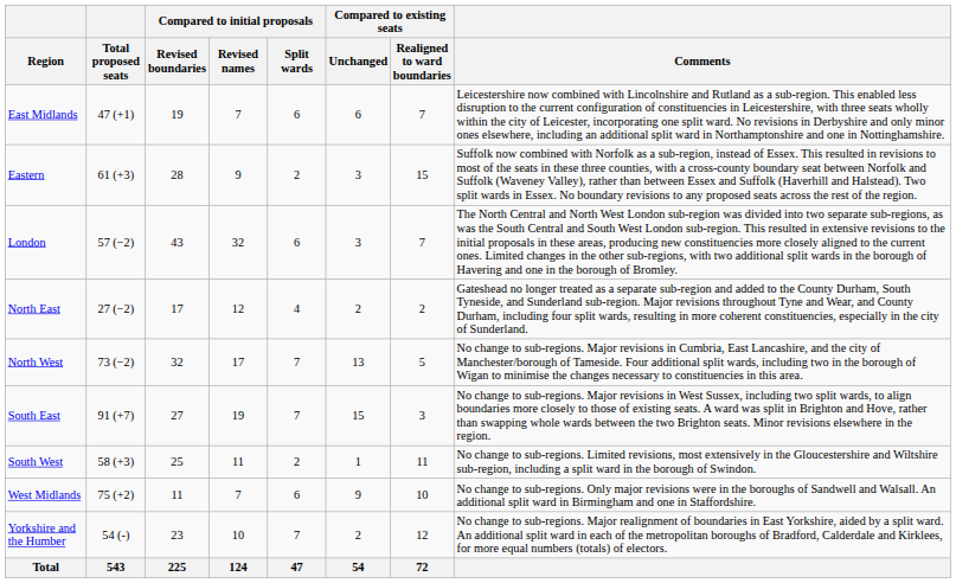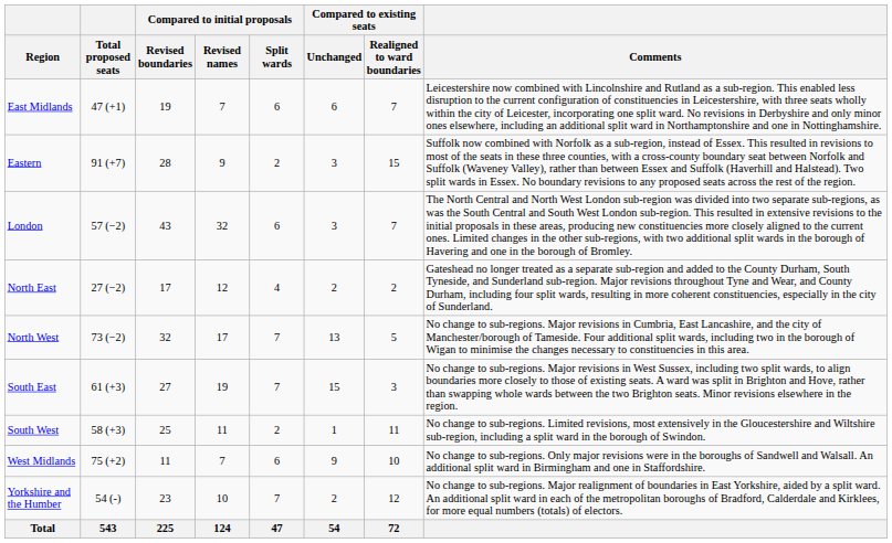 <table class="wikitable sortable">
 <tr>
 <th></th>
 <th></th>
 <th colspan="3">Compared to initial proposals</th>
 <th colspan="2">Compared to existing seats</th>
 <th></th>
 </tr>
 <tr>
 <th width=100>Region</th>
 <th width=70>Total<br>proposed<br>seats</th>
 <th width=70>Revised<br>boundaries</th>
 <th width=70>Revised<br>names</th>
 <th width=70>Split<br>wards</th>
 <th width=70>Unchanged</th>
 <th width=70>Realigned<br>to ward<br>boundaries</th>
 <th class=unsortable>Comments</th>
 </tr>
 <tr>
 <td><a href='#'>East Midlands</a></td>
 <td align="center">47 (+1)</td>
 <td align="center">19</td>
 <td align="center">7</td>
 <td align="center">6</td>
 <td align="center">6</td>
 <td align="center">7</td>
 <td>Leicestershire now combined with Lincolnshire and Rutland as a sub-region. This enabled less disruption to the current configuration of constituencies in Leicestershire, with three seats wholly within the city of Leicester, incorporating one split ward. No revisions in Derbyshire and only minor ones elsewhere, including an additional split ward in Northamptonshire and one in Nottinghamshire.</td>
 </tr>
 <tr>
 <td><a href='#'>Eastern</a></td>
-<td align="center">61 (+3)</td>
+<td align="center">91 (+7)</td>
 <td align="center">28</td>
 <td align="center">9</td>
 <td align="center">2</td>
 <td align="center">3</td>
 <td align="center">15</td>
 <td>Suffolk now combined with Norfolk as a sub-region, instead of Essex. This resulted in revisions to most of the seats in these three counties, with a cross-county boundary seat between Norfolk and Suffolk (Waveney Valley), rather than between Essex and Suffolk (Haverhill and Halstead). Two split wards in Essex. No boundary revisions to any proposed seats across the rest of the region.</td>
 </tr>
 <tr>
 <td><a href='#'>London</a></td>
 <td align="center">57 (−2)</td>
 <td align="center">43</td>
 <td align="center">32</td>
 <td align="center">6</td>
 <td align="center">3</td>
 <td align="center">7</td>
 <td>The North Central and North West London sub-region was divided into two separate sub-regions, as was the South Central and South West London sub-region. This resulted in extensive revisions to the initial proposals in these areas, producing new constituencies more closely aligned to the current ones. Limited changes in the other sub-regions, with two additional split wards in the borough of Havering and one in the borough of Bromley.</td>
 </tr>
 <tr>
 <td><a href='#'>North East</a></td>
 <td align="center">27 (−2)</td>
 <td align="center">17</td>
 <td align="center">12</td>
 <td align="center">4</td>
 <td align="center">2</td>
 <td align="center">2</td>
 <td>Gateshead no longer treated as a separate sub-region and added to the County Durham, South Tyneside, and Sunderland sub-region. Major revisions throughout Tyne and Wear, and County Durham, including four split wards, resulting in more coherent constituencies, especially in the city of Sunderland.</td>
 </tr>
 <tr>
 <td><a href='#'>North West</a></td>
 <td align="center">73 (−2)</td>
 <td align="center">32</td>
 <td align="center">17</td>
 <td align="center">7</td>
 <td align="center">13</td>
 <td align="center">5</td>
 <td>No change to sub-regions. Major revisions in Cumbria, East Lancashire, and the city of Manchester/borough of Tameside. Four additional split wards, including two in the borough of Wigan to minimise the changes necessary to constituencies in this area.</td>
 </tr>
 <tr>
 <td><a href='#'>South East</a></td>
-<td align="center">91 (+7)</td>
+<td align="center">61 (+3)</td>
 <td align="center">27</td>
 <td align="center">19</td>
 <td align="center">7</td>
 <td align="center">15</td>
 <td align="center">3</td>
 <td>No change to sub-regions. Major revisions in West Sussex, including two split wards, to align boundaries more closely to those of existing seats. A ward was split in Brighton and Hove, rather than swapping whole wards between the two Brighton seats. Minor revisions elsewhere in the region.</td>
 </tr>
 <tr>
 <td><a href='#'>South West</a></td>
 <td align="center">58 (+3)</td>
 <td align="center">25</td>
 <td align="center">11</td>
 <td align="center">2</td>
 <td align="center">1</td>
 <td align="center">11</td>
 <td>No change to sub-regions. Limited revisions, most extensively in the Gloucestershire and Wiltshire sub-region, including a split ward in the borough of Swindon.</td>
 </tr>
 <tr>
 <td><a href='#'>West Midlands</a></td>
 <td align="center">75 (+2)</td>
 <td align="center">11</td>
 <td align="center">7</td>
 <td align="center">6</td>
 <td align="center">9</td>
 <td align="center">10</td>
 <td>No change to sub-regions. Only major revisions were in the boroughs of Sandwell and Walsall. An additional split ward in Birmingham and one in Staffordshire.</td>
 </tr>
 <tr>
 <td><a href='#'>Yorkshire and<br>the Humber</a></td>
 <td align="center">54 (-)</td>
 <td align="center">23</td>
 <td align="center">10</td>
 <td align="center">7</td>
 <td align="center">2</td>
 <td align="center">12</td>
 <td>No change to sub-regions. Major realignment of boundaries in East Yorkshire, aided by a split ward. An additional split ward in each of the metropolitan boroughs of Bradford, Calderdale and Kirklees, for more equal numbers (totals) of electors.</td>
 </tr>
 <tr>
 <th>Total</th>
 <th>543</th>
 <th>225</th>
 <th>124</th>
 <th>47</th>
 <th>54</th>
 <th>72</th>
 <th></th>
 </tr>
 </table>
